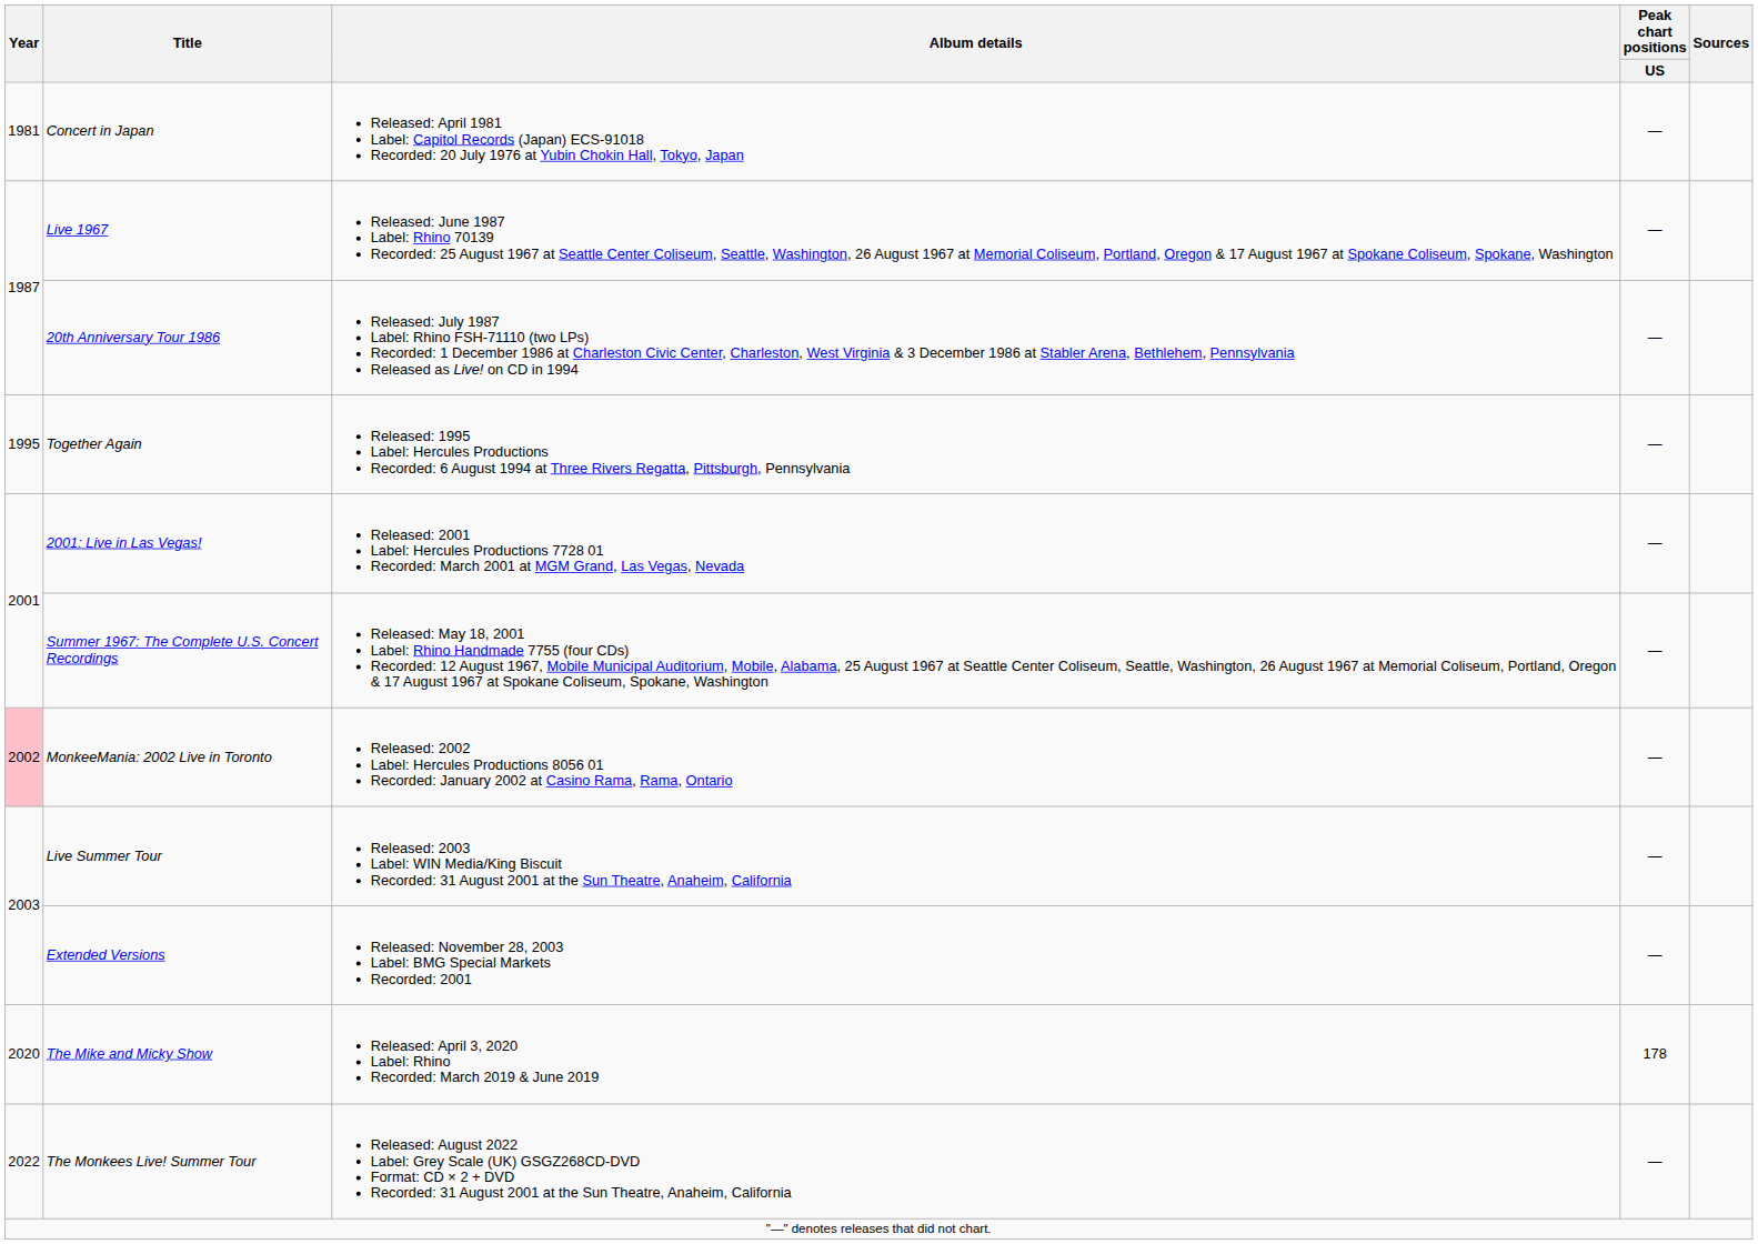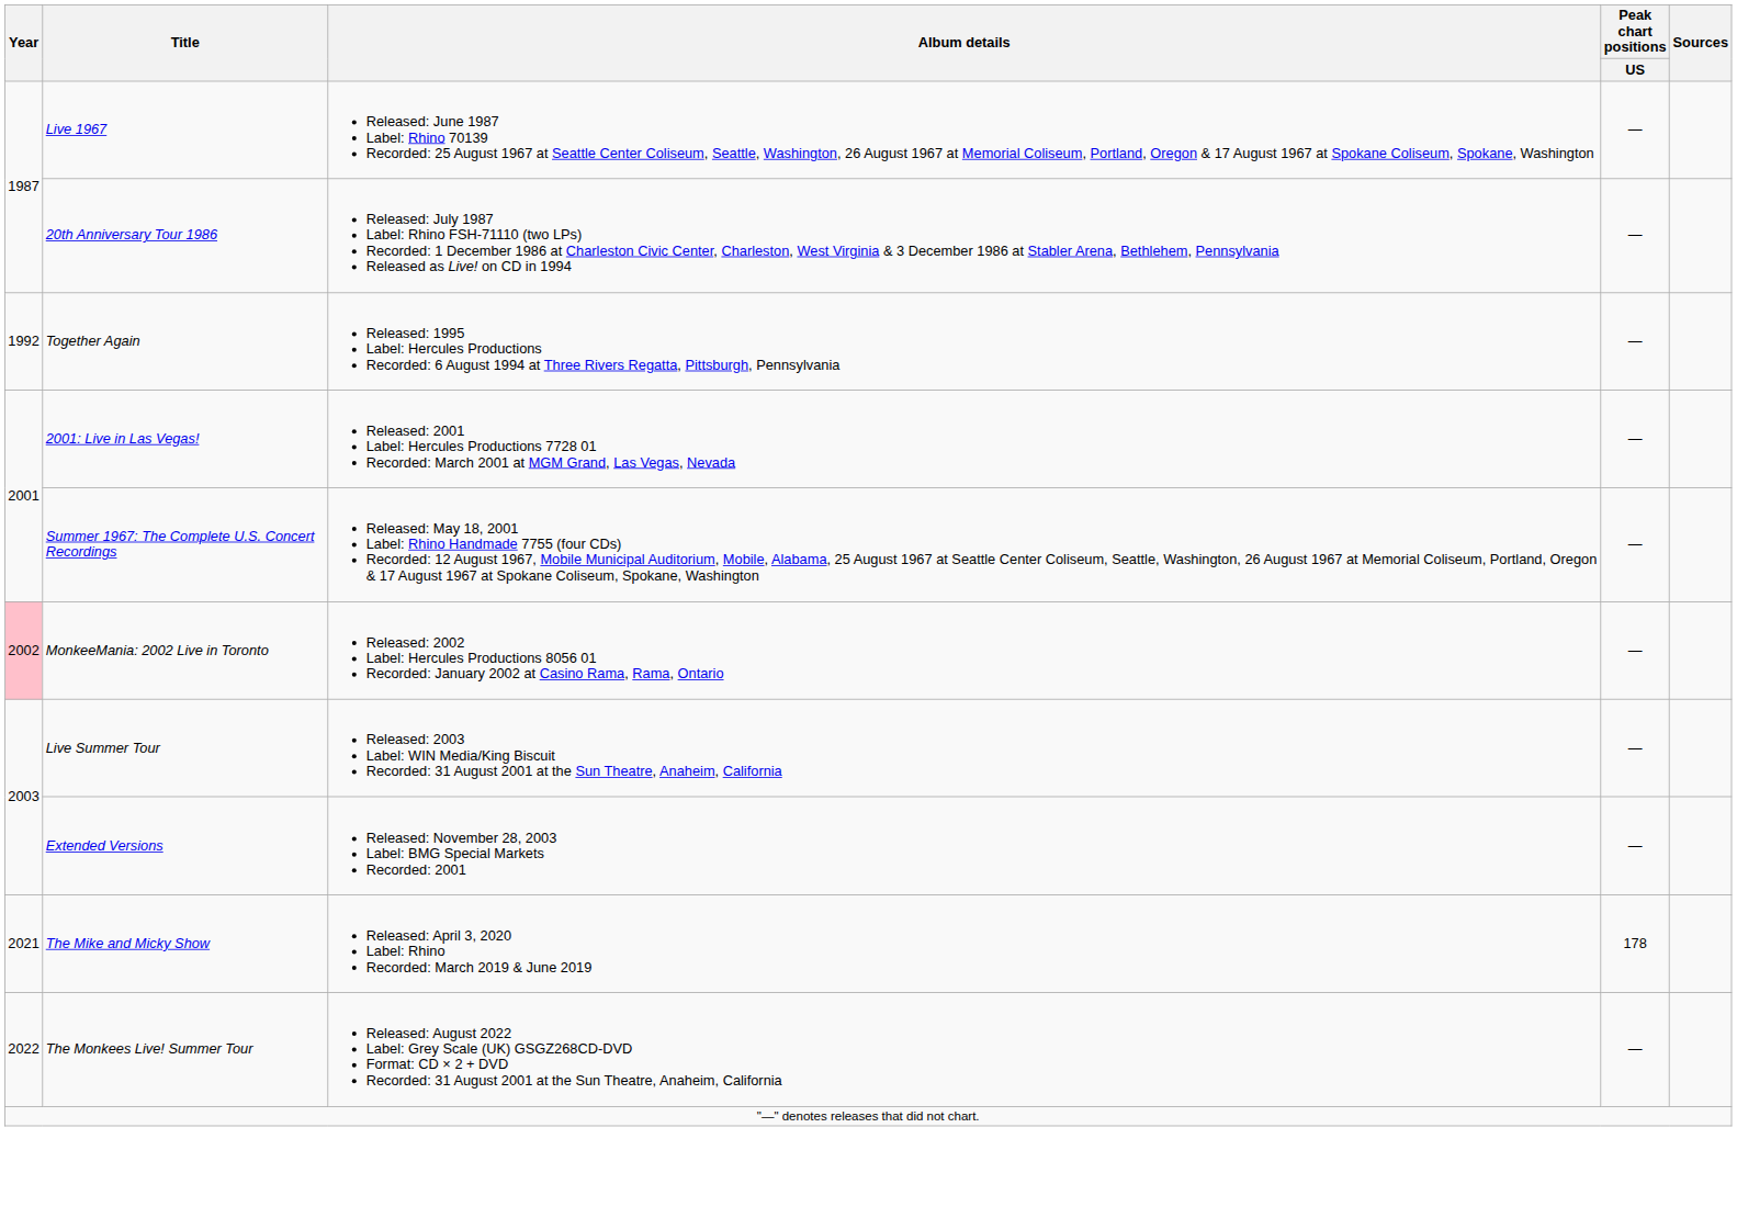 <table class="wikitable">
 <tr>
 <th rowspan="2">Year</th>
 <th rowspan="2">Title</th>
 <th rowspan="2">Album details</th>
 <th width="40">Peak<br>chart<br>positions</th>
 <th rowspan="2">Sources</th>
 </tr>
 <tr>
 <th>US</th>
-</tr>
-<tr>
-<td align="center">1981</td>
-<td><em>Concert in Japan</em> </td>
-<td><br><ul><li>Released: April 1981</li><li>Label: <a href='#'>Capitol Records</a> (Japan) ECS-91018</li><li>Recorded: 20 July 1976 at <a href='#'>Yubin Chokin Hall</a>, <a href='#'>Tokyo</a>, <a href='#'>Japan</a></li></ul></td>
-<td align="center">—</td>
-<td></td>
 </tr>
 <tr>
 <td align="center" rowspan="2">1987</td>
 <td><em><a href='#'>Live 1967</a></em></td>
 <td><br><ul><li>Released: June 1987</li><li>Label: <a href='#'>Rhino</a> 70139</li><li>Recorded: 25 August 1967 at <a href='#'>Seattle Center Coliseum</a>, <a href='#'>Seattle</a>, <a href='#'>Washington</a>, 26 August 1967 at <a href='#'>Memorial Coliseum</a>, <a href='#'>Portland</a>, <a href='#'>Oregon</a> & 17 August 1967 at <a href='#'>Spokane Coliseum</a>, <a href='#'>Spokane</a>, Washington</li></ul></td>
 <td align="center">—</td>
 <td></td>
 </tr>
 <tr>
 <td><em><a href='#'>20th Anniversary Tour 1986</a></em> </td>
 <td><br><ul><li>Released: July 1987</li><li>Label: Rhino FSH-71110 (two LPs)</li><li>Recorded: 1 December 1986 at <a href='#'>Charleston Civic Center</a>, <a href='#'>Charleston</a>, <a href='#'>West Virginia</a> & 3 December 1986 at <a href='#'>Stabler Arena</a>, <a href='#'>Bethlehem</a>, <a href='#'>Pennsylvania</a></li><li>Released as <em>Live!</em> on CD in 1994</li></ul></td>
 <td align="center">—</td>
 <td></td>
 </tr>
 <tr>
-<td align="center">1995</td>
+<td align="center">1992</td>
 <td><em>Together Again</em> </td>
 <td><br><ul><li>Released: 1995</li><li>Label: Hercules Productions</li><li>Recorded: 6 August 1994 at <a href='#'>Three Rivers Regatta</a>, <a href='#'>Pittsburgh</a>, Pennsylvania</li></ul></td>
 <td align="center">—</td>
 <td></td>
 </tr>
 <tr>
 <td align="center" rowspan="2">2001</td>
 <td><em><a href='#'>2001: Live in Las Vegas!</a></em> </td>
 <td><br><ul><li>Released: 2001</li><li>Label: Hercules Productions 7728 01</li><li>Recorded: March 2001 at <a href='#'>MGM Grand</a>, <a href='#'>Las Vegas</a>, <a href='#'>Nevada</a></li></ul></td>
 <td align="center">—</td>
 <td></td>
 </tr>
 <tr>
 <td><em><a href='#'>Summer 1967: The Complete U.S. Concert Recordings</a></em></td>
 <td><br><ul><li>Released: May 18, 2001</li><li>Label: <a href='#'>Rhino Handmade</a> 7755 (four CDs)</li><li>Recorded: 12 August 1967, <a href='#'>Mobile Municipal Auditorium</a>, <a href='#'>Mobile</a>, <a href='#'>Alabama</a>, 25 August 1967 at Seattle Center Coliseum, Seattle, Washington, 26 August 1967 at Memorial Coliseum, Portland, Oregon & 17 August 1967 at Spokane Coliseum, Spokane, Washington</li></ul></td>
 <td align="center">—</td>
 <td></td>
 </tr>
 <tr>
 <td align="center" style="background: pink;">2002</td>
 <td><em>MonkeeMania: 2002 Live in Toronto</em> </td>
 <td><br><ul><li>Released: 2002</li><li>Label: Hercules Productions 8056 01</li><li>Recorded: January 2002 at <a href='#'>Casino Rama</a>, <a href='#'>Rama</a>, <a href='#'>Ontario</a></li></ul></td>
 <td align="center">—</td>
 <td></td>
 </tr>
 <tr>
 <td align="center" rowspan="2">2003</td>
 <td><em>Live Summer Tour</em></td>
 <td><br><ul><li>Released: 2003</li><li>Label: WIN Media/King Biscuit</li><li>Recorded: 31 August 2001 at the <a href='#'>Sun Theatre</a>, <a href='#'>Anaheim</a>, <a href='#'>California</a></li></ul></td>
 <td align="center">—</td>
 <td></td>
 </tr>
 <tr>
 <td><em><a href='#'>Extended Versions</a></em></td>
 <td><br><ul><li>Released: November 28, 2003</li><li>Label: BMG Special Markets</li><li>Recorded: 2001</li></ul></td>
 <td align="center">—</td>
 <td></td>
 </tr>
 <tr>
-<td align="center">2020</td>
+<td align="center">2021</td>
 <td><em><a href='#'>The Mike and Micky Show</a></em></td>
 <td><br><ul><li>Released: April 3, 2020</li><li>Label: Rhino</li><li>Recorded: March 2019 & June 2019</li></ul></td>
 <td align="center">178</td>
 <td></td>
 </tr>
 <tr>
 <td align="center">2022</td>
 <td><em>The Monkees Live! Summer Tour</em></td>
 <td><br><ul><li>Released: August 2022</li><li>Label: Grey Scale (UK) GSGZ268CD-DVD</li><li>Format: CD × 2 + DVD</li><li>Recorded: 31 August 2001 at the Sun Theatre, Anaheim, California</li></ul></td>
 <td align="center">—</td>
 <td></td>
 </tr>
 <tr>
 <td colspan="5" align="center" style="font-size:90%">"—" denotes releases that did not chart.</td>
 </tr>
 </table>
